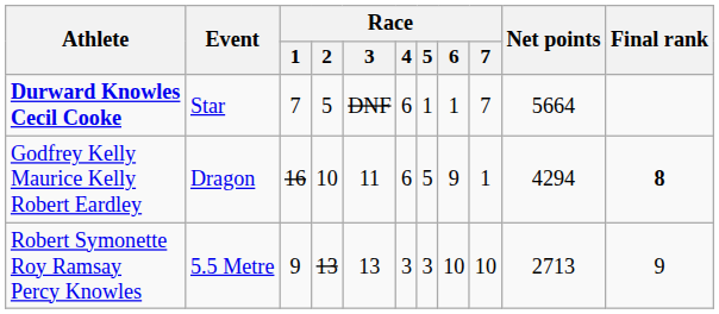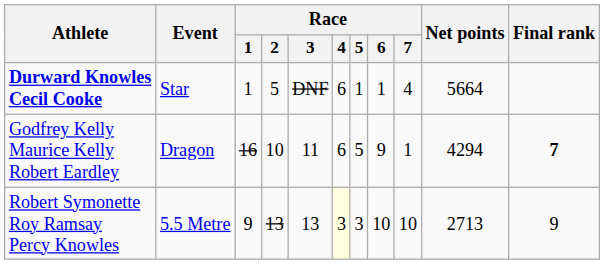 <table class="wikitable" style="font-size:90%">
 <tr>
 <th rowspan="2">Athlete</th>
 <th rowspan="2">Event</th>
 <th colspan=7>Race</th>
 <th rowspan=2>Net points</th>
 <th rowspan=2>Final rank</th>
 </tr>
 <tr style="font-size:95%">
 <th>1</th>
 <th>2</th>
 <th>3</th>
 <th>4</th>
 <th>5</th>
 <th>6</th>
 <th>7</th>
 </tr>
 <tr align=center>
 <td align=left><strong><a href='#'>Durward Knowles</a><br><a href='#'>Cecil Cooke</a></strong></td>
 <td align=left><a href='#'>Star</a></td>
-<td>7</td>
+<td>1</td>
 <td>5</td>
 <td><s>DNF</s></td>
 <td>6</td>
 <td>1</td>
 <td>1</td>
-<td>7</td>
+<td>4</td>
 <td>5664</td>
 <td></td>
 </tr>
 <tr align=center>
 <td align=left><a href='#'>Godfrey Kelly</a><br><a href='#'>Maurice Kelly</a><br><a href='#'>Robert Eardley</a></td>
 <td align=left><a href='#'>Dragon</a></td>
 <td><s>16</s></td>
 <td>10</td>
 <td>11</td>
 <td>6</td>
 <td>5</td>
 <td>9</td>
 <td>1</td>
 <td>4294</td>
-<td><strong>8</strong></td>
+<td><strong>7</strong></td>
 </tr>
 <tr align=center>
 <td align=left><a href='#'>Robert Symonette</a><br><a href='#'>Roy Ramsay</a><br><a href='#'>Percy Knowles</a></td>
 <td align=left><a href='#'>5.5 Metre</a></td>
 <td>9</td>
 <td><s>13</s></td>
 <td>13</td>
-<td>3</td>
+<td style="background: lightyellow;">3</td>
 <td>3</td>
 <td>10</td>
 <td>10</td>
 <td>2713</td>
 <td>9</td>
 </tr>
 </table>
